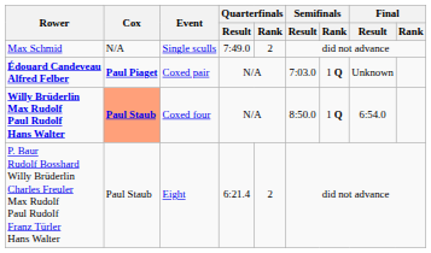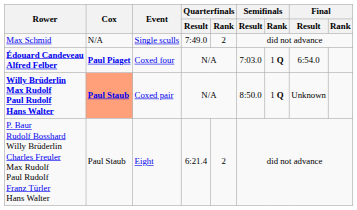 <table class=wikitable style="font-size:90%">
 <tr>
 <th rowspan=2>Rower</th>
 <th rowspan=2>Cox</th>
 <th rowspan=2>Event</th>
 <th colspan=2>Quarterfinals</th>
 <th colspan=2>Semifinals</th>
 <th colspan=2>Final</th>
 </tr>
 <tr>
 <th>Result</th>
 <th>Rank</th>
 <th>Result</th>
 <th>Rank</th>
 <th>Result</th>
 <th>Rank</th>
 </tr>
 <tr>
 <td><a href='#'>Max Schmid</a></td>
 <td>N/A</td>
 <td><a href='#'>Single sculls</a></td>
 <td align=center>7:49.0</td>
 <td align=center>2</td>
 <td align=center colspan=4>did not advance</td>
 </tr>
 <tr>
 <td><strong><a href='#'>Édouard Candeveau</a> <br> <a href='#'>Alfred Felber</a></strong></td>
 <td><strong><a href='#'>Paul Piaget</a></strong></td>
-<td><a href='#'>Coxed pair</a></td>
+<td><a href='#'>Coxed four</a></td>
 <td align=center colspan=2>N/A</td>
 <td align=center>7:03.0</td>
 <td align=center>1 <strong>Q</strong></td>
-<td align=center>Unknown</td>
+<td align=center>6:54.0</td>
 <td align=center></td>
 </tr>
 <tr>
 <td><strong><a href='#'>Willy Brüderlin</a> <br> <a href='#'>Max Rudolf</a> <br> <a href='#'>Paul Rudolf</a> <br> <a href='#'>Hans Walter</a></strong></td>
 <td style="background: lightsalmon;"><strong><a href='#'>Paul Staub</a></strong></td>
-<td><a href='#'>Coxed four</a></td>
+<td><a href='#'>Coxed pair</a></td>
 <td align=center colspan=2>N/A</td>
 <td align=center>8:50.0</td>
 <td align=center>1 <strong>Q</strong></td>
-<td align=center>6:54.0</td>
+<td align=center>Unknown</td>
 <td align=center></td>
 </tr>
 <tr>
 <td><a href='#'>P. Baur</a> <br> <a href='#'>Rudolf Bosshard</a> <br> Willy Brüderlin <br> <a href='#'>Charles Freuler</a> <br> Max Rudolf <br> Paul Rudolf <br> <a href='#'>Franz Türler</a> <br> Hans Walter</td>
 <td>Paul Staub</td>
 <td><a href='#'>Eight</a></td>
 <td align=center>6:21.4</td>
 <td align=center>2</td>
 <td align=center colspan=4>did not advance</td>
 </tr>
 </table>
